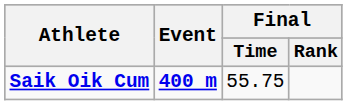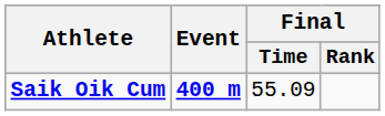 <table class="wikitable" style="font-size:90%">
 <tr>
 <th rowspan="2">Athlete</th>
 <th rowspan="2">Event</th>
 <th colspan="2">Final</th>
 </tr>
 <tr style="font-size:95%">
 <th>Time</th>
 <th>Rank</th>
 </tr>
 <tr align=center>
 <td align=left><strong><a href='#'>Saik Oik Cum</a></strong></td>
 <td align=left><strong><a href='#'>400 m</a></strong></td>
-<td>55.75</td>
+<td>55.09</td>
 <td></td>
 </tr>
 </table>
